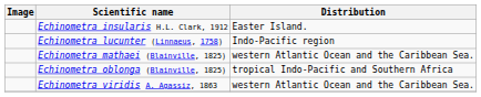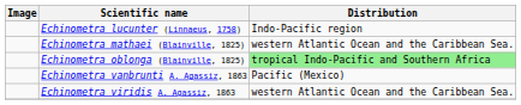 <table class="wikitable">
 <tr>
 <th>Image</th>
 <th>Scientific name</th>
 <th>Distribution</th>
-</tr>
-<tr>
-<td></td>
-<td><em><a href='#'>Echinometra insularis</a></em> <small>H.L. Clark, 1912</small></td>
-<td>Easter Island.</td>
 </tr>
 <tr>
 <td></td>
 <td><em><a href='#'>Echinometra lucunter</a></em> <small>(<a href='#'>Linnaeus</a>, <a href='#'>1758</a>)</small></td>
 <td>Indo-Pacific region</td>
 </tr>
 <tr>
 <td></td>
 <td><em><a href='#'>Echinometra mathaei</a></em> <small>(<a href='#'>Blainville</a>, 1825)</small></td>
 <td>western Atlantic Ocean and the Caribbean Sea.</td>
 </tr>
 <tr>
 <td></td>
 <td><em><a href='#'>Echinometra oblonga</a></em> <small>(<a href='#'>Blainville</a>, 1825)</small></td>
-<td>tropical Indo-Pacific and Southern Africa</td>
+<td style="background: lightgreen;">tropical Indo-Pacific and Southern Africa</td>
+</tr>
+<tr>
+<td></td>
+<td><em><a href='#'>Echinometra vanbrunti</a></em> <small><a href='#'>A. Agassiz</a>, 1863</small></td>
+<td>Pacific (Mexico)</td>
 </tr>
 <tr>
 <td></td>
 <td><em><a href='#'>Echinometra viridis</a></em> <small><a href='#'>A. Agassiz</a>, 1863</small></td>
 <td>western Atlantic Ocean and the Caribbean Sea.</td>
 </tr>
 <tr>
 </tr>
 </table>
